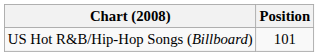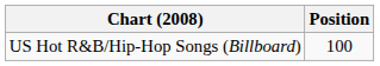 <table class="wikitable">
 <tr>
 <th>Chart (2008)</th>
 <th>Position</th>
 </tr>
 <tr>
 <td>US Hot R&B/Hip-Hop Songs (<em>Billboard</em>)</td>
-<td style="text-align:center">101</td>
+<td style="text-align:center">100</td>
 </tr>
 </table>
